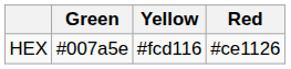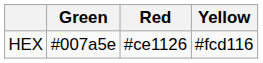 <table class="wikitable">
 <tr>
 <th></th>
 <th>Green</th>
+<th>Red</th>
 <th>Yellow</th>
-<th>Red</th>
 </tr>
 <tr>
 <td>HEX</td>
 <td>#007a5e</td>
+<td>#ce1126</td>
 <td>#fcd116</td>
-<td>#ce1126</td>
 </tr>
 </table>
